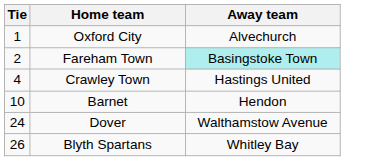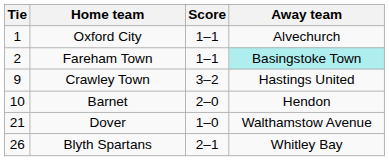 <table class="wikitable" style="text-align:center;">
 <tr>
 <th width=20>Tie</th>
 <th width=175>Home team</th>
+<th width=20>Score</th>
 <th width=175>Away team</th>
 </tr>
 <tr>
 <td>1</td>
 <td>Oxford City</td>
+<td>1–1</td>
 <td>Alvechurch</td>
 </tr>
 <tr>
 <td>2</td>
 <td>Fareham Town</td>
+<td>1–1</td>
 <td style="background: paleturquoise;">Basingstoke Town</td>
 </tr>
 <tr>
-<td>4</td>
+<td>9</td>
 <td>Crawley Town</td>
+<td>3–2</td>
 <td>Hastings United</td>
 </tr>
 <tr>
 <td>10</td>
 <td>Barnet</td>
+<td>2–0</td>
 <td>Hendon</td>
 </tr>
 <tr>
-<td>24</td>
+<td>21</td>
 <td>Dover</td>
+<td>1–0</td>
 <td>Walthamstow Avenue</td>
 </tr>
 <tr>
 <td>26</td>
 <td>Blyth Spartans</td>
+<td>2–1</td>
 <td>Whitley Bay</td>
 </tr>
 </table>
